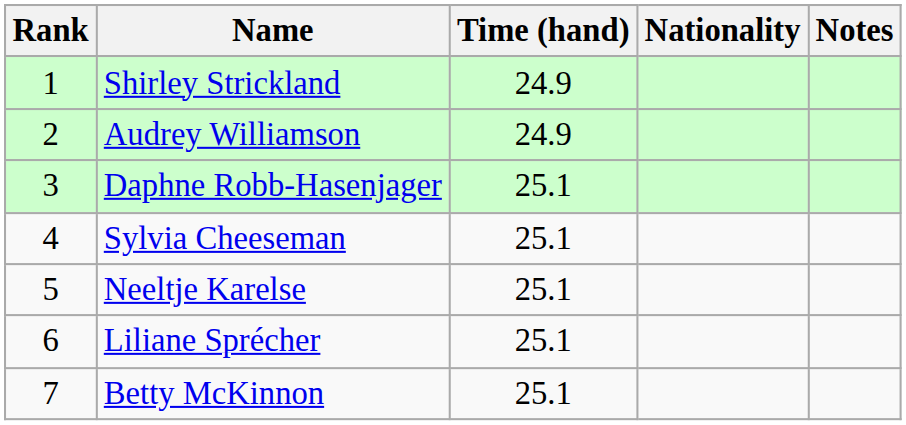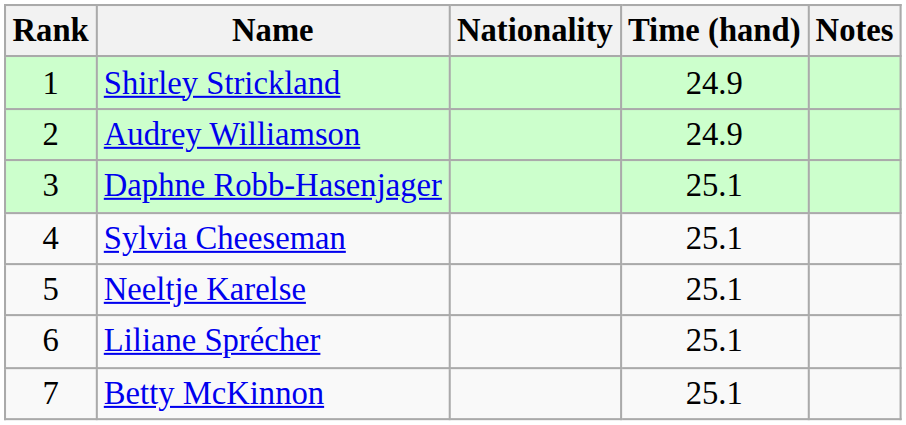 <table class="wikitable sortable" style="text-align:center">
 <tr>
 <th>Rank</th>
 <th>Name</th>
+<th>Nationality</th>
 <th>Time (hand)</th>
-<th>Nationality</th>
 <th>Notes</th>
 </tr>
 <tr bgcolor=#cfc>
 <td>1</td>
 <td align=left><a href='#'>Shirley Strickland</a></td>
+<td align=left></td>
 <td>24.9</td>
-<td align=left></td>
 <td></td>
 </tr>
 <tr bgcolor=#cfc>
 <td>2</td>
 <td align=left><a href='#'>Audrey Williamson</a></td>
+<td align=left></td>
 <td>24.9</td>
-<td align=left></td>
 <td></td>
 </tr>
 <tr bgcolor=#cfc>
 <td>3</td>
 <td align=left><a href='#'>Daphne Robb-Hasenjager</a></td>
+<td align=left></td>
 <td>25.1</td>
-<td align=left></td>
 <td></td>
 </tr>
 <tr>
 <td>4</td>
 <td align=left><a href='#'>Sylvia Cheeseman</a></td>
+<td align=left></td>
 <td>25.1</td>
-<td align=left></td>
 <td></td>
 </tr>
 <tr>
 <td>5</td>
 <td align=left><a href='#'>Neeltje Karelse</a></td>
+<td align=left></td>
 <td>25.1</td>
-<td align=left></td>
 <td></td>
 </tr>
 <tr>
 <td>6</td>
 <td align=left><a href='#'>Liliane Sprécher</a></td>
+<td align=left></td>
 <td>25.1</td>
-<td align=left></td>
 <td></td>
 </tr>
 <tr>
 <td>7</td>
 <td align=left><a href='#'>Betty McKinnon</a></td>
+<td align=left></td>
 <td>25.1</td>
-<td align=left></td>
 <td></td>
 </tr>
 </table>
